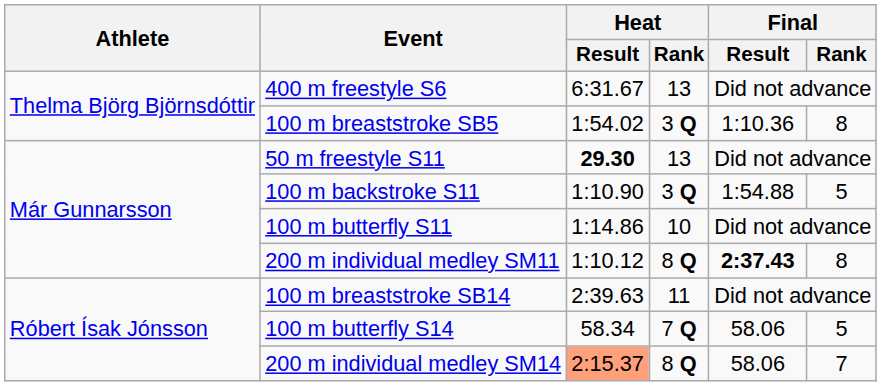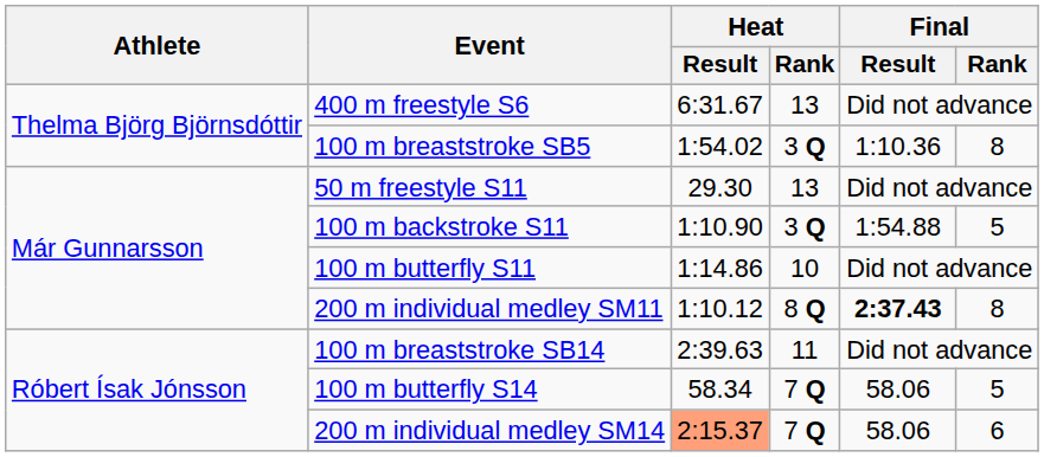 <table class="wikitable" style="font-size:90%">
 <tr>
 <th rowspan="2">Athlete</th>
 <th rowspan="2">Event</th>
 <th colspan=2>Heat</th>
 <th colspan=2>Final</th>
 </tr>
 <tr style="font-size:95%">
 <th>Result</th>
 <th>Rank</th>
 <th>Result</th>
 <th>Rank</th>
 </tr>
 <tr align=center>
 <td align=left rowspan=2><a href='#'>Thelma Björg Björnsdóttir</a></td>
 <td align=left><a href='#'>400 m freestyle S6</a></td>
 <td>6:31.67</td>
 <td>13</td>
 <td colspan=2>Did not advance</td>
 </tr>
 <tr align=center>
 <td align=left><a href='#'>100 m breaststroke SB5</a></td>
 <td>1:54.02</td>
 <td>3 <strong>Q</strong></td>
 <td>1:10.36</td>
 <td>8</td>
 </tr>
 <tr align=center>
 <td align=left rowspan=4><a href='#'>Már Gunnarsson</a></td>
 <td align=left><a href='#'>50 m freestyle S11</a></td>
-<td><strong>29.30</strong></td>
+<td>29.30</td>
 <td>13</td>
 <td colspan=2>Did not advance</td>
 </tr>
 <tr align=center>
 <td align=left><a href='#'>100 m backstroke S11</a></td>
 <td>1:10.90</td>
 <td>3 <strong>Q</strong></td>
 <td>1:54.88</td>
 <td>5</td>
 </tr>
 <tr align=center>
 <td align=left><a href='#'>100 m butterfly S11</a></td>
 <td>1:14.86</td>
 <td>10</td>
 <td colspan=2>Did not advance</td>
 </tr>
 <tr align=center>
 <td align=left><a href='#'>200 m individual medley SM11</a></td>
 <td>1:10.12</td>
 <td>8 <strong>Q</strong></td>
 <td><strong>2:37.43</strong></td>
 <td>8</td>
 </tr>
 <tr align=center>
 <td align=left rowspan=3><a href='#'>Róbert Ísak Jónsson</a></td>
 <td align=left><a href='#'>100 m breaststroke SB14</a></td>
 <td>2:39.63</td>
 <td>11</td>
 <td colspan=2>Did not advance</td>
 </tr>
 <tr align=center>
 <td align=left><a href='#'>100 m butterfly S14</a></td>
 <td>58.34</td>
 <td>7 <strong>Q</strong></td>
 <td>58.06</td>
 <td>5</td>
 </tr>
 <tr align=center>
 <td align=left><a href='#'>200 m individual medley SM14</a></td>
 <td style="background: lightsalmon;">2:15.37</td>
-<td>8 <strong>Q</strong></td>
+<td>7 <strong>Q</strong></td>
 <td>58.06</td>
-<td>7</td>
+<td>6</td>
 </tr>
 </table>
